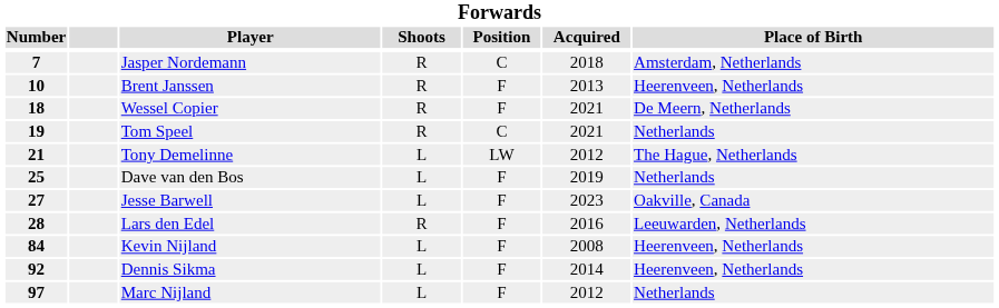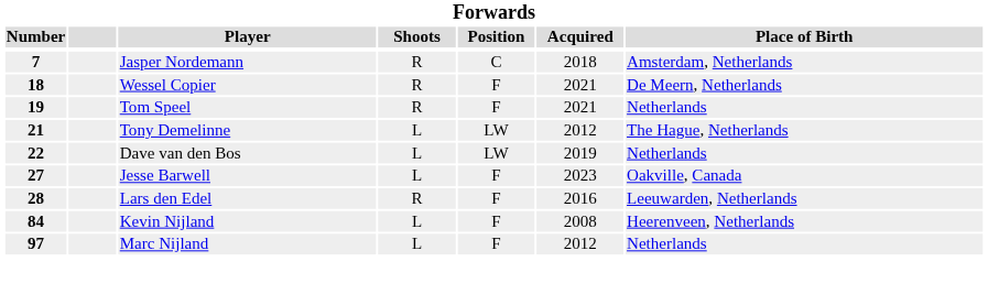 <table width=75%>
 <tr>
 <th colspan=7><big>Forwards</big></th>
 </tr>
 <tr bgcolor="#dddddd">
 <th width=5%>Number</th>
 <th width=5%></th>
 <th !width=15%>Player</th>
 <th width=8%>Shoots</th>
 <th width=8%>Position</th>
 <th width=9%>Acquired</th>
 <th width=37%>Place of Birth</th>
 </tr>
 <tr>
 </tr>
 <tr bgcolor="#eeeeee">
 <td align=center><strong>7</strong></td>
 <td align=center></td>
 <td><a href='#'>Jasper Nordemann</a></td>
 <td align=center>R</td>
 <td align=center>C</td>
 <td align=center>2018</td>
 <td><a href='#'>Amsterdam</a>, <a href='#'>Netherlands</a></td>
 </tr>
 <tr bgcolor="#eeeeee">
-<td align=center><strong>10</strong></td>
-<td align=center></td>
-<td><a href='#'>Brent Janssen</a></td>
-<td align=center>R</td>
-<td align=center>F</td>
-<td align=center>2013</td>
-<td><a href='#'>Heerenveen</a>, <a href='#'>Netherlands</a></td>
-</tr>
-<tr bgcolor="#eeeeee">
 <td align="center"><strong>18</strong></td>
 <td align="center"></td>
 <td><a href='#'>Wessel Copier</a></td>
 <td align="center">R</td>
 <td align="center">F</td>
 <td align="center">2021</td>
 <td><a href='#'>De Meern</a>,  <a href='#'>Netherlands</a></td>
 </tr>
 <tr bgcolor="#eeeeee">
 <td align="center"><strong>19</strong></td>
 <td align="center"></td>
 <td><a href='#'>Tom Speel</a></td>
 <td align="center">R</td>
-<td align=center>C</td>
+<td align="center">F</td>
 <td align="center">2021</td>
 <td><a href='#'>Netherlands</a></td>
 </tr>
 <tr bgcolor="#eeeeee">
 <td align=center><strong>21</strong></td>
 <td align=center></td>
 <td><a href='#'>Tony Demelinne</a></td>
 <td align=center>L</td>
 <td align=center>LW</td>
 <td align=center>2012</td>
 <td><a href='#'>The Hague</a>, <a href='#'>Netherlands</a></td>
 </tr>
 <tr bgcolor="#eeeeee">
-<td align=center><strong>25</strong></td>
+<td align=center><strong>22</strong></td>
 <td align=center></td>
 <td>Dave van den Bos</td>
 <td align=center>L</td>
-<td align=center>F</td>
+<td align=center>LW</td>
 <td align=center>2019</td>
 <td><a href='#'>Netherlands</a></td>
 </tr>
 <tr bgcolor="#eeeeee">
 <td align=center><strong>27</strong></td>
 <td align=center></td>
 <td><a href='#'>Jesse Barwell</a></td>
 <td align=center>L</td>
 <td align=center>F</td>
 <td align=center>2023</td>
 <td><a href='#'>Oakville</a>, <a href='#'>Canada</a></td>
 </tr>
 <tr bgcolor="#eeeeee">
 <td align=center><strong>28</strong></td>
 <td align=center></td>
 <td><a href='#'>Lars den Edel</a></td>
 <td align=center>R</td>
 <td align=center>F</td>
 <td align=center>2016</td>
 <td><a href='#'>Leeuwarden</a>, <a href='#'>Netherlands</a></td>
 </tr>
 <tr bgcolor="#eeeeee">
 <td align=center><strong>84</strong></td>
 <td align=center></td>
 <td><a href='#'>Kevin Nijland</a></td>
 <td align=center>L</td>
 <td align=center>F</td>
 <td align=center>2008</td>
 <td><a href='#'>Heerenveen</a>, <a href='#'>Netherlands</a></td>
 </tr>
 <tr bgcolor="#eeeeee">
-<td align=center><strong>92</strong></td>
-<td align=center></td>
-<td><a href='#'>Dennis Sikma</a></td>
-<td align=center>L</td>
-<td align=center>F</td>
-<td align=center>2014</td>
-<td><a href='#'>Heerenveen</a>, <a href='#'>Netherlands</a></td>
-</tr>
-<tr bgcolor="#eeeeee">
 <td align=center><strong>97</strong></td>
 <td align=center></td>
 <td><a href='#'>Marc Nijland</a></td>
 <td align=center>L</td>
 <td align=center>F</td>
 <td align=center>2012</td>
 <td><a href='#'>Netherlands</a></td>
 </tr>
 </table>
